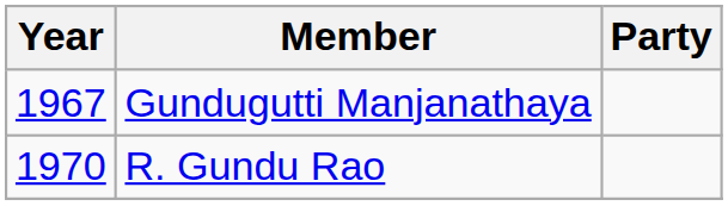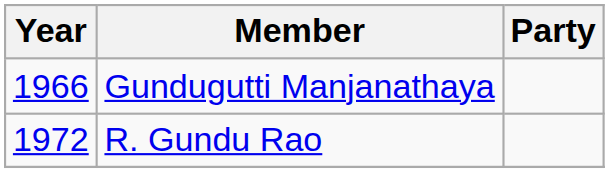 <table class="wikitable sortable">
 <tr>
 <th>Year</th>
 <th>Member</th>
 <th colspan="2">Party</th>
 </tr>
 <tr>
-<td><a href='#'>1967</a></td>
+<td><a href='#'>1966</a></td>
 <td><a href='#'>Gundugutti Manjanathaya</a></td>
 <td></td>
 </tr>
 <tr>
-<td><a href='#'>1970</a></td>
+<td><a href='#'>1972</a></td>
 <td><a href='#'>R. Gundu Rao</a></td>
 <td></td>
 </tr>
 <tr>
 </tr>
 </table>
